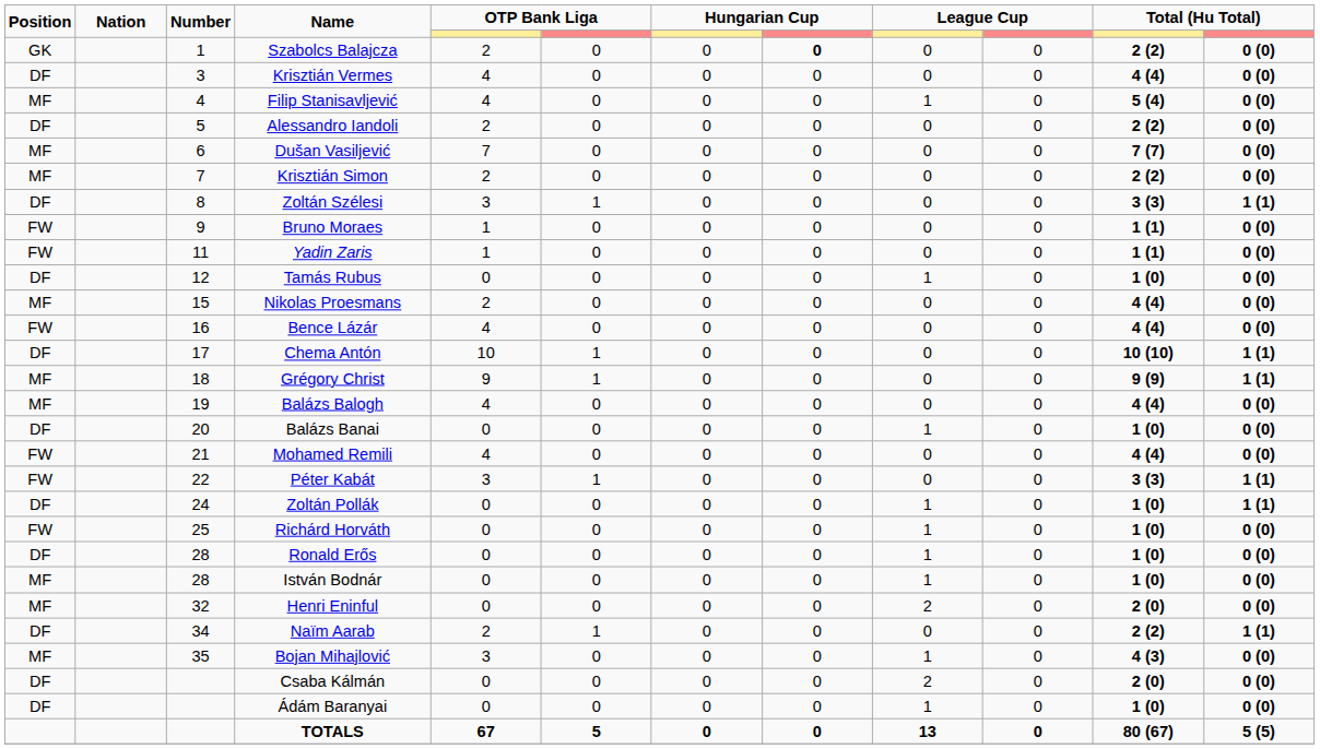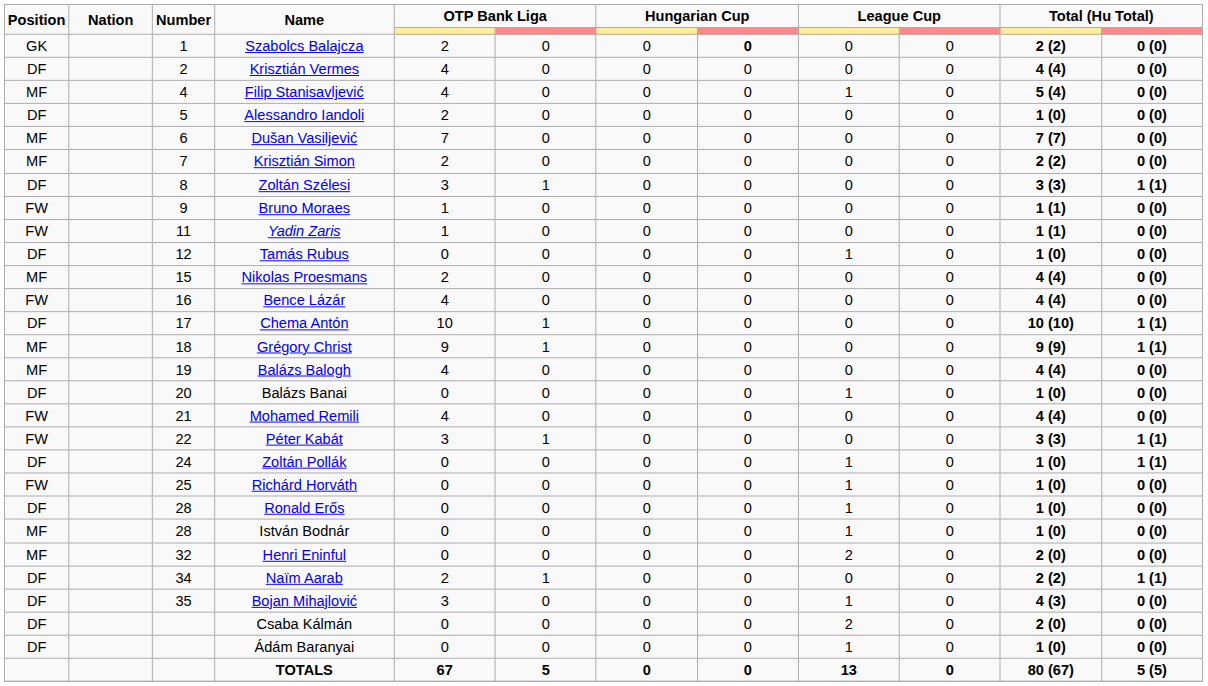 <table class="wikitable" style="font-size: 95%; text-align: center;">
 <tr>
 <td rowspan="2" width="5%" align="center"><strong>Position</strong></td>
 <td rowspan="2" width="7%" align="center"><strong>Nation</strong></td>
 <td rowspan="2" width="5%" align="center"><strong>Number</strong></td>
 <td rowspan="2" width="15%" align="center"><strong>Name</strong></td>
 <td colspan="2" align="center"><strong>OTP Bank Liga</strong></td>
 <td colspan="2" align="center"><strong>Hungarian Cup</strong></td>
 <td colspan="2" align="center"><strong>League Cup</strong></td>
 <td colspan="2" align="center"><strong>Total (Hu Total)</strong></td>
 </tr>
 <tr>
 <th width=60 style="background: #FFEE99"></th>
 <th width=60 style="background: #FF8888"></th>
 <th width=60 style="background: #FFEE99"></th>
 <th width=60 style="background: #FF8888"></th>
 <th width=60 style="background: #FFEE99"></th>
 <th width=60 style="background: #FF8888"></th>
 <th width=60 style="background: #FFEE99"></th>
 <th width=60 style="background: #FF8888"></th>
 </tr>
 <tr>
 <td>GK</td>
 <td></td>
 <td>1</td>
 <td><a href='#'>Szabolcs Balajcza</a></td>
 <td>2</td>
 <td>0</td>
 <td>0</td>
 <td><strong>0</strong></td>
 <td>0</td>
 <td>0</td>
 <td><strong>2 (2)</strong></td>
 <td><strong>0 (0)</strong></td>
 </tr>
 <tr>
 <td>DF</td>
 <td></td>
-<td>3</td>
+<td>2</td>
 <td><a href='#'>Krisztián Vermes</a></td>
 <td>4</td>
 <td>0</td>
 <td>0</td>
 <td>0</td>
 <td>0</td>
 <td>0</td>
 <td><strong>4 (4)</strong></td>
 <td><strong>0 (0)</strong></td>
 </tr>
 <tr>
 <td>MF</td>
 <td></td>
 <td>4</td>
 <td><a href='#'>Filip Stanisavljević</a></td>
 <td>4</td>
 <td>0</td>
 <td>0</td>
 <td>0</td>
 <td>1</td>
 <td>0</td>
 <td><strong>5 (4)</strong></td>
 <td><strong>0 (0)</strong></td>
 </tr>
 <tr>
 <td>DF</td>
 <td></td>
 <td>5</td>
 <td><a href='#'>Alessandro Iandoli</a></td>
 <td>2</td>
 <td>0</td>
 <td>0</td>
 <td>0</td>
 <td>0</td>
 <td>0</td>
-<td><strong>2 (2)</strong></td>
+<td><strong>1 (0)</strong></td>
 <td><strong>0 (0)</strong></td>
 </tr>
 <tr>
 <td>MF</td>
 <td></td>
 <td>6</td>
 <td><a href='#'>Dušan Vasiljević</a></td>
 <td>7</td>
 <td>0</td>
 <td>0</td>
 <td>0</td>
 <td>0</td>
 <td>0</td>
 <td><strong>7 (7)</strong></td>
 <td><strong>0 (0)</strong></td>
 </tr>
 <tr>
 <td>MF</td>
 <td></td>
 <td>7</td>
 <td><a href='#'>Krisztián Simon</a></td>
 <td>2</td>
 <td>0</td>
 <td>0</td>
 <td>0</td>
 <td>0</td>
 <td>0</td>
 <td><strong>2 (2)</strong></td>
 <td><strong>0 (0)</strong></td>
 </tr>
 <tr>
 <td>DF</td>
 <td></td>
 <td>8</td>
 <td><a href='#'>Zoltán Szélesi</a></td>
 <td>3</td>
 <td>1</td>
 <td>0</td>
 <td>0</td>
 <td>0</td>
 <td>0</td>
 <td><strong>3 (3)</strong></td>
 <td><strong>1 (1)</strong></td>
 </tr>
 <tr>
 <td>FW</td>
 <td></td>
 <td>9</td>
 <td><a href='#'>Bruno Moraes</a></td>
 <td>1</td>
 <td>0</td>
 <td>0</td>
 <td>0</td>
 <td>0</td>
 <td>0</td>
 <td><strong>1 (1)</strong></td>
 <td><strong>0 (0)</strong></td>
 </tr>
 <tr>
 <td>FW</td>
 <td></td>
 <td>11</td>
 <td><em><a href='#'>Yadin Zaris</a></em></td>
 <td>1</td>
 <td>0</td>
 <td>0</td>
 <td>0</td>
 <td>0</td>
 <td>0</td>
 <td><strong>1 (1)</strong></td>
 <td><strong>0 (0)</strong></td>
 </tr>
 <tr>
 <td>DF</td>
 <td></td>
 <td>12</td>
 <td><a href='#'>Tamás Rubus</a></td>
 <td>0</td>
 <td>0</td>
 <td>0</td>
 <td>0</td>
 <td>1</td>
 <td>0</td>
 <td><strong>1 (0)</strong></td>
 <td><strong>0 (0)</strong></td>
 </tr>
 <tr>
 <td>MF</td>
 <td></td>
 <td>15</td>
 <td><a href='#'>Nikolas Proesmans</a></td>
 <td>2</td>
 <td>0</td>
 <td>0</td>
 <td>0</td>
 <td>0</td>
 <td>0</td>
 <td><strong>4 (4)</strong></td>
 <td><strong>0 (0)</strong></td>
 </tr>
 <tr>
 <td>FW</td>
 <td></td>
 <td>16</td>
 <td><a href='#'>Bence Lázár</a></td>
 <td>4</td>
 <td>0</td>
 <td>0</td>
 <td>0</td>
 <td>0</td>
 <td>0</td>
 <td><strong>4 (4)</strong></td>
 <td><strong>0 (0)</strong></td>
 </tr>
 <tr>
 <td>DF</td>
 <td></td>
 <td>17</td>
 <td><a href='#'>Chema Antón</a></td>
 <td>10</td>
 <td>1</td>
 <td>0</td>
 <td>0</td>
 <td>0</td>
 <td>0</td>
 <td><strong>10 (10)</strong></td>
 <td><strong>1 (1)</strong></td>
 </tr>
 <tr>
 <td>MF</td>
 <td></td>
 <td>18</td>
 <td><a href='#'>Grégory Christ</a></td>
 <td>9</td>
 <td>1</td>
 <td>0</td>
 <td>0</td>
 <td>0</td>
 <td>0</td>
 <td><strong>9 (9)</strong></td>
 <td><strong>1 (1)</strong></td>
 </tr>
 <tr>
 <td>MF</td>
 <td></td>
 <td>19</td>
 <td><a href='#'>Balázs Balogh</a></td>
 <td>4</td>
 <td>0</td>
 <td>0</td>
 <td>0</td>
 <td>0</td>
 <td>0</td>
 <td><strong>4 (4)</strong></td>
 <td><strong>0 (0)</strong></td>
 </tr>
 <tr>
 <td>DF</td>
 <td></td>
 <td>20</td>
 <td>Balázs Banai</td>
 <td>0</td>
 <td>0</td>
 <td>0</td>
 <td>0</td>
 <td>1</td>
 <td>0</td>
 <td><strong>1 (0)</strong></td>
 <td><strong>0 (0)</strong></td>
 </tr>
 <tr>
 <td>FW</td>
 <td></td>
 <td>21</td>
 <td><a href='#'>Mohamed Remili</a></td>
 <td>4</td>
 <td>0</td>
 <td>0</td>
 <td>0</td>
 <td>0</td>
 <td>0</td>
 <td><strong>4 (4)</strong></td>
 <td><strong>0 (0)</strong></td>
 </tr>
 <tr>
 <td>FW</td>
 <td></td>
 <td>22</td>
 <td><a href='#'>Péter Kabát</a></td>
 <td>3</td>
 <td>1</td>
 <td>0</td>
 <td>0</td>
 <td>0</td>
 <td>0</td>
 <td><strong>3 (3)</strong></td>
 <td><strong>1 (1)</strong></td>
 </tr>
 <tr>
 <td>DF</td>
 <td></td>
 <td>24</td>
 <td><a href='#'>Zoltán Pollák</a></td>
 <td>0</td>
 <td>0</td>
 <td>0</td>
 <td>0</td>
 <td>1</td>
 <td>0</td>
 <td><strong>1 (0)</strong></td>
 <td><strong>1 (1)</strong></td>
 </tr>
 <tr>
 <td>FW</td>
 <td></td>
 <td>25</td>
 <td><a href='#'>Richárd Horváth</a></td>
 <td>0</td>
 <td>0</td>
 <td>0</td>
 <td>0</td>
 <td>1</td>
 <td>0</td>
 <td><strong>1 (0)</strong></td>
 <td><strong>0 (0)</strong></td>
 </tr>
 <tr>
 <td>DF</td>
 <td></td>
 <td>28</td>
 <td><a href='#'>Ronald Erős</a></td>
 <td>0</td>
 <td>0</td>
 <td>0</td>
 <td>0</td>
 <td>1</td>
 <td>0</td>
 <td><strong>1 (0)</strong></td>
 <td><strong>0 (0)</strong></td>
 </tr>
 <tr>
 <td>MF</td>
 <td></td>
 <td>28</td>
 <td>István Bodnár</td>
 <td>0</td>
 <td>0</td>
 <td>0</td>
 <td>0</td>
 <td>1</td>
 <td>0</td>
 <td><strong>1 (0)</strong></td>
 <td><strong>0 (0)</strong></td>
 </tr>
 <tr>
 <td>MF</td>
 <td></td>
 <td>32</td>
 <td><a href='#'>Henri Eninful</a></td>
 <td>0</td>
 <td>0</td>
 <td>0</td>
 <td>0</td>
 <td>2</td>
 <td>0</td>
 <td><strong>2 (0)</strong></td>
 <td><strong>0 (0)</strong></td>
 </tr>
 <tr>
 <td>DF</td>
 <td></td>
 <td>34</td>
 <td><a href='#'>Naïm Aarab</a></td>
 <td>2</td>
 <td>1</td>
 <td>0</td>
 <td>0</td>
 <td>0</td>
 <td>0</td>
 <td><strong>2 (2)</strong></td>
 <td><strong>1 (1)</strong></td>
 </tr>
 <tr>
-<td>MF</td>
+<td>DF</td>
 <td></td>
 <td>35</td>
 <td><a href='#'>Bojan Mihajlović</a></td>
 <td>3</td>
 <td>0</td>
 <td>0</td>
 <td>0</td>
 <td>1</td>
 <td>0</td>
 <td><strong>4 (3)</strong></td>
 <td><strong>0 (0)</strong></td>
 </tr>
 <tr>
 <td>DF</td>
 <td></td>
 <td></td>
 <td>Csaba Kálmán</td>
 <td>0</td>
 <td>0</td>
 <td>0</td>
 <td>0</td>
 <td>2</td>
 <td>0</td>
 <td><strong>2 (0)</strong></td>
 <td><strong>0 (0)</strong></td>
 </tr>
 <tr>
 <td>DF</td>
 <td></td>
 <td></td>
 <td>Ádám Baranyai</td>
 <td>0</td>
 <td>0</td>
 <td>0</td>
 <td>0</td>
 <td>1</td>
 <td>0</td>
 <td><strong>1 (0)</strong></td>
 <td><strong>0 (0)</strong></td>
 </tr>
 <tr>
 <td></td>
 <td></td>
 <td></td>
 <td><strong>TOTALS</strong></td>
 <td><strong>67</strong></td>
 <td><strong>5</strong></td>
 <td><strong>0</strong></td>
 <td><strong>0</strong></td>
 <td><strong>13</strong></td>
 <td><strong>0</strong></td>
 <td><strong>80 (67)</strong></td>
 <td><strong>5 (5)</strong></td>
 </tr>
 <tr>
 </tr>
 </table>
